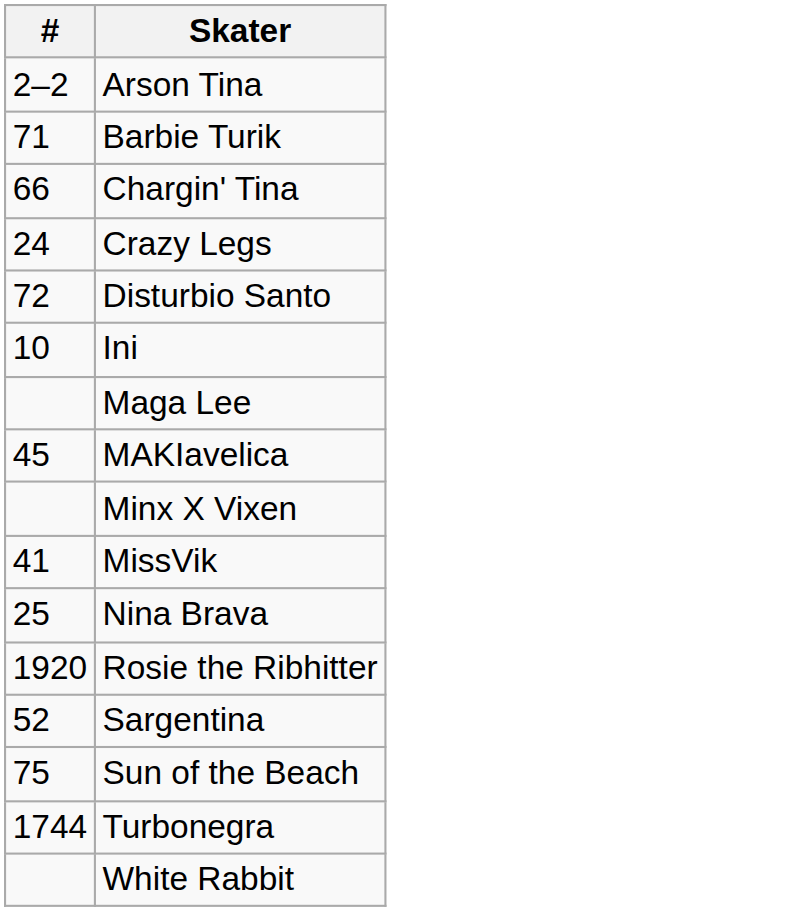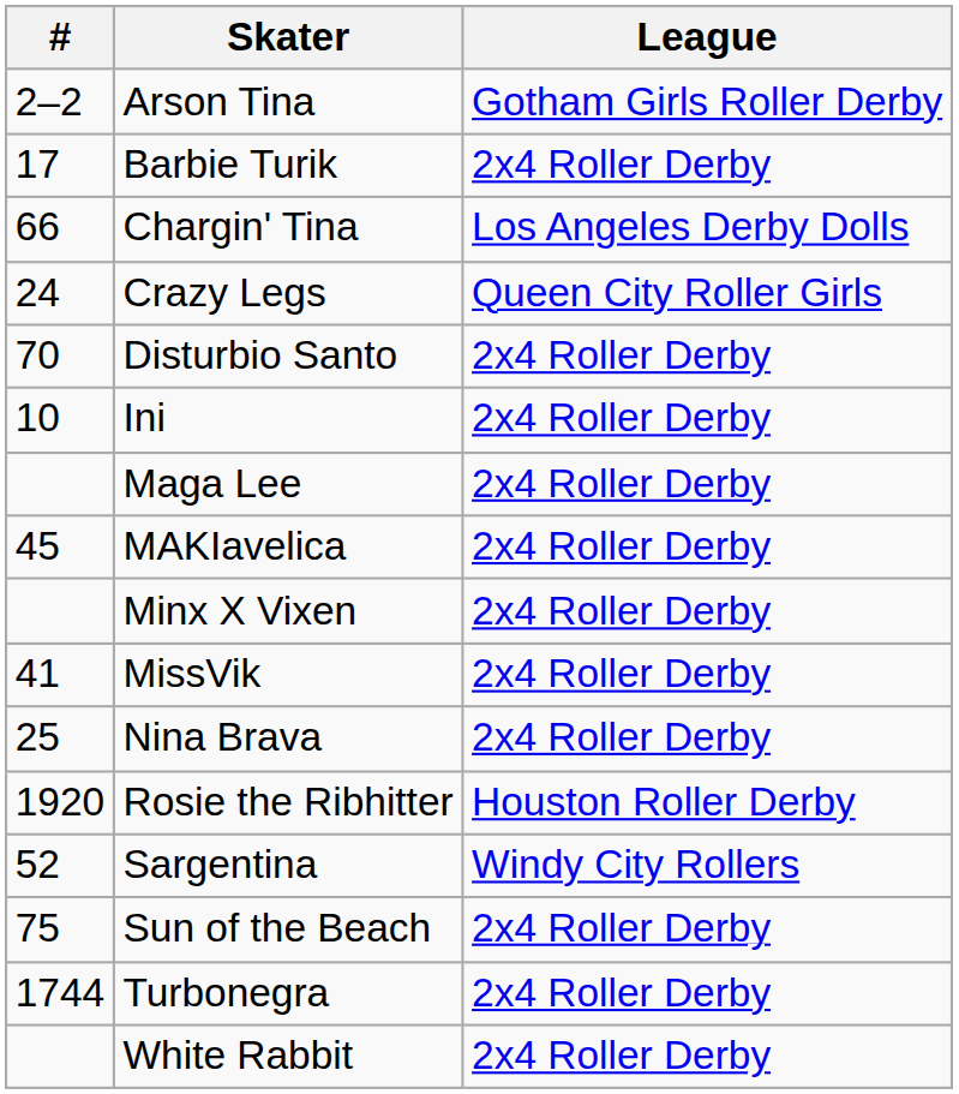 <table class="wikitable sortable">
 <tr>
 <th>#</th>
 <th>Skater</th>
+<th>League</th>
 </tr>
 <tr>
 <td>2–2</td>
 <td>Arson Tina</td>
+<td><a href='#'>Gotham Girls Roller Derby</a></td>
 </tr>
 <tr>
-<td>71</td>
+<td>17</td>
 <td>Barbie Turik</td>
+<td><a href='#'>2x4 Roller Derby</a></td>
 </tr>
 <tr>
 <td>66</td>
 <td>Chargin' Tina</td>
+<td><a href='#'>Los Angeles Derby Dolls</a></td>
 </tr>
 <tr>
 <td>24</td>
 <td>Crazy Legs</td>
+<td><a href='#'>Queen City Roller Girls</a></td>
 </tr>
 <tr>
-<td>72</td>
+<td>70</td>
 <td>Disturbio Santo</td>
+<td><a href='#'>2x4 Roller Derby</a></td>
 </tr>
 <tr>
 <td>10</td>
 <td>Ini</td>
+<td><a href='#'>2x4 Roller Derby</a></td>
 </tr>
 <tr>
 <td></td>
 <td>Maga Lee</td>
+<td><a href='#'>2x4 Roller Derby</a></td>
 </tr>
 <tr>
 <td>45</td>
 <td>MAKIavelica</td>
+<td><a href='#'>2x4 Roller Derby</a></td>
 </tr>
 <tr>
 <td></td>
 <td>Minx X Vixen</td>
+<td><a href='#'>2x4 Roller Derby</a></td>
 </tr>
 <tr>
 <td>41</td>
 <td>MissVik</td>
+<td><a href='#'>2x4 Roller Derby</a></td>
 </tr>
 <tr>
 <td>25</td>
 <td>Nina Brava</td>
+<td><a href='#'>2x4 Roller Derby</a></td>
 </tr>
 <tr>
 <td>1920</td>
 <td>Rosie the Ribhitter</td>
+<td><a href='#'>Houston Roller Derby</a></td>
 </tr>
 <tr>
 <td>52</td>
 <td>Sargentina</td>
+<td><a href='#'>Windy City Rollers</a></td>
 </tr>
 <tr>
 <td>75</td>
 <td>Sun of the Beach</td>
+<td><a href='#'>2x4 Roller Derby</a></td>
 </tr>
 <tr>
 <td>1744</td>
 <td>Turbonegra</td>
+<td><a href='#'>2x4 Roller Derby</a></td>
 </tr>
 <tr>
 <td></td>
 <td>White Rabbit</td>
+<td><a href='#'>2x4 Roller Derby</a></td>
 </tr>
 </table>
